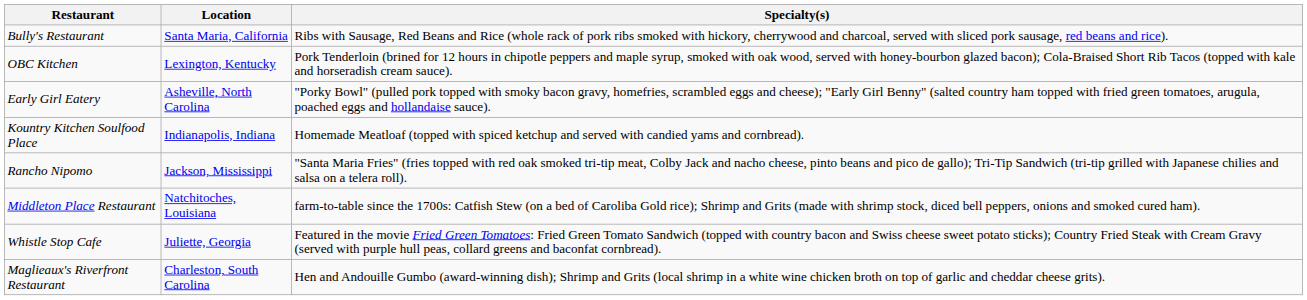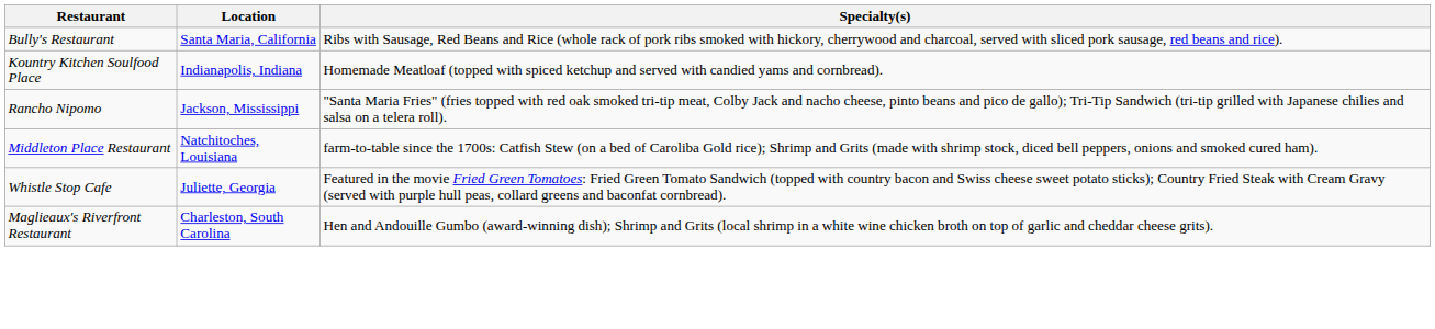 <table class="wikitable" style="width:100%;">
 <tr>
 <th>Restaurant</th>
 <th>Location</th>
 <th>Specialty(s)</th>
 </tr>
 <tr>
 <td><em>Bully's Restaurant</em></td>
 <td><a href='#'>Santa Maria, California</a></td>
 <td>Ribs with Sausage, Red Beans and Rice (whole rack of pork ribs smoked with hickory, cherrywood and charcoal, served with sliced pork sausage, <a href='#'>red beans and rice</a>).</td>
-</tr>
-<tr>
-<td><em>OBC Kitchen</em></td>
-<td><a href='#'>Lexington, Kentucky</a></td>
-<td>Pork Tenderloin (brined for 12 hours in chipotle peppers and maple syrup, smoked with oak wood, served with honey-bourbon glazed bacon); Cola-Braised Short Rib Tacos (topped with kale and horseradish cream sauce).</td>
-</tr>
-<tr>
-<td><em>Early Girl Eatery</em></td>
-<td><a href='#'>Asheville, North Carolina</a></td>
-<td>"Porky Bowl" (pulled pork topped with smoky bacon gravy, homefries, scrambled eggs and cheese); "Early Girl Benny" (salted country ham topped with fried green tomatoes, arugula, poached eggs and <a href='#'>hollandaise</a> sauce).</td>
 </tr>
 <tr>
 <td><em>Kountry Kitchen Soulfood Place</em></td>
 <td><a href='#'>Indianapolis, Indiana</a></td>
 <td>Homemade Meatloaf (topped with spiced ketchup and served with candied yams and cornbread).</td>
 </tr>
 <tr>
 <td><em>Rancho Nipomo</em></td>
 <td><a href='#'>Jackson, Mississippi</a></td>
 <td>"Santa Maria Fries" (fries topped with red oak smoked tri-tip meat, Colby Jack and nacho cheese, pinto beans and pico de gallo); Tri-Tip Sandwich (tri-tip grilled with Japanese chilies and salsa on a telera roll).</td>
 </tr>
 <tr>
 <td><em><a href='#'>Middleton Place</a> Restaurant</em></td>
 <td><a href='#'>Natchitoches, Louisiana</a></td>
 <td>farm-to-table since the 1700s: Catfish Stew (on a bed of Caroliba Gold rice); Shrimp and Grits (made with shrimp stock, diced bell peppers, onions and smoked cured ham).</td>
 </tr>
 <tr>
 <td><em>Whistle Stop Cafe</em></td>
 <td><a href='#'>Juliette, Georgia</a></td>
 <td>Featured in the movie <em><a href='#'>Fried Green Tomatoes</a></em>: Fried Green Tomato Sandwich (topped with country bacon and Swiss cheese sweet potato sticks); Country Fried Steak with Cream Gravy (served with purple hull peas, collard greens and baconfat cornbread).</td>
 </tr>
 <tr>
 <td><em>Maglieaux's Riverfront Restaurant</em></td>
 <td><a href='#'>Charleston, South Carolina</a></td>
 <td>Hen and Andouille Gumbo (award-winning dish); Shrimp and Grits (local shrimp in a white wine chicken broth on top of garlic and cheddar cheese grits).</td>
 </tr>
 </table>
